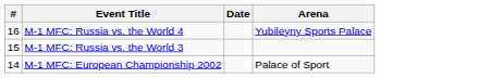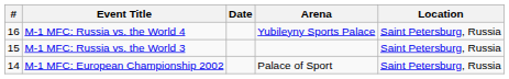 <table class="sortable wikitable succession-box" style="font-size:90%;">
 <tr>
 <th scope="col">#</th>
 <th scope="col">Event Title</th>
 <th scope="col">Date</th>
 <th scope="col">Arena</th>
+<th scope="col">Location</th>
 </tr>
 <tr>
 <td align=center>16</td>
 <td><a href='#'>M-1 MFC: Russia vs. the World 4</a></td>
 <td></td>
 <td><a href='#'>Yubileyny Sports Palace</a></td>
+<td><a href='#'>Saint Petersburg</a>, Russia</td>
 </tr>
 <tr>
 <td align=center>15</td>
 <td><a href='#'>M-1 MFC: Russia vs. the World 3</a></td>
 <td></td>
 <td></td>
+<td><a href='#'>Saint Petersburg</a>, Russia</td>
 </tr>
 <tr>
 <td align=center>14</td>
 <td><a href='#'>M-1 MFC: European Championship 2002</a></td>
 <td></td>
 <td>Palace of Sport</td>
+<td><a href='#'>Saint Petersburg</a>, Russia</td>
 </tr>
 </table>
